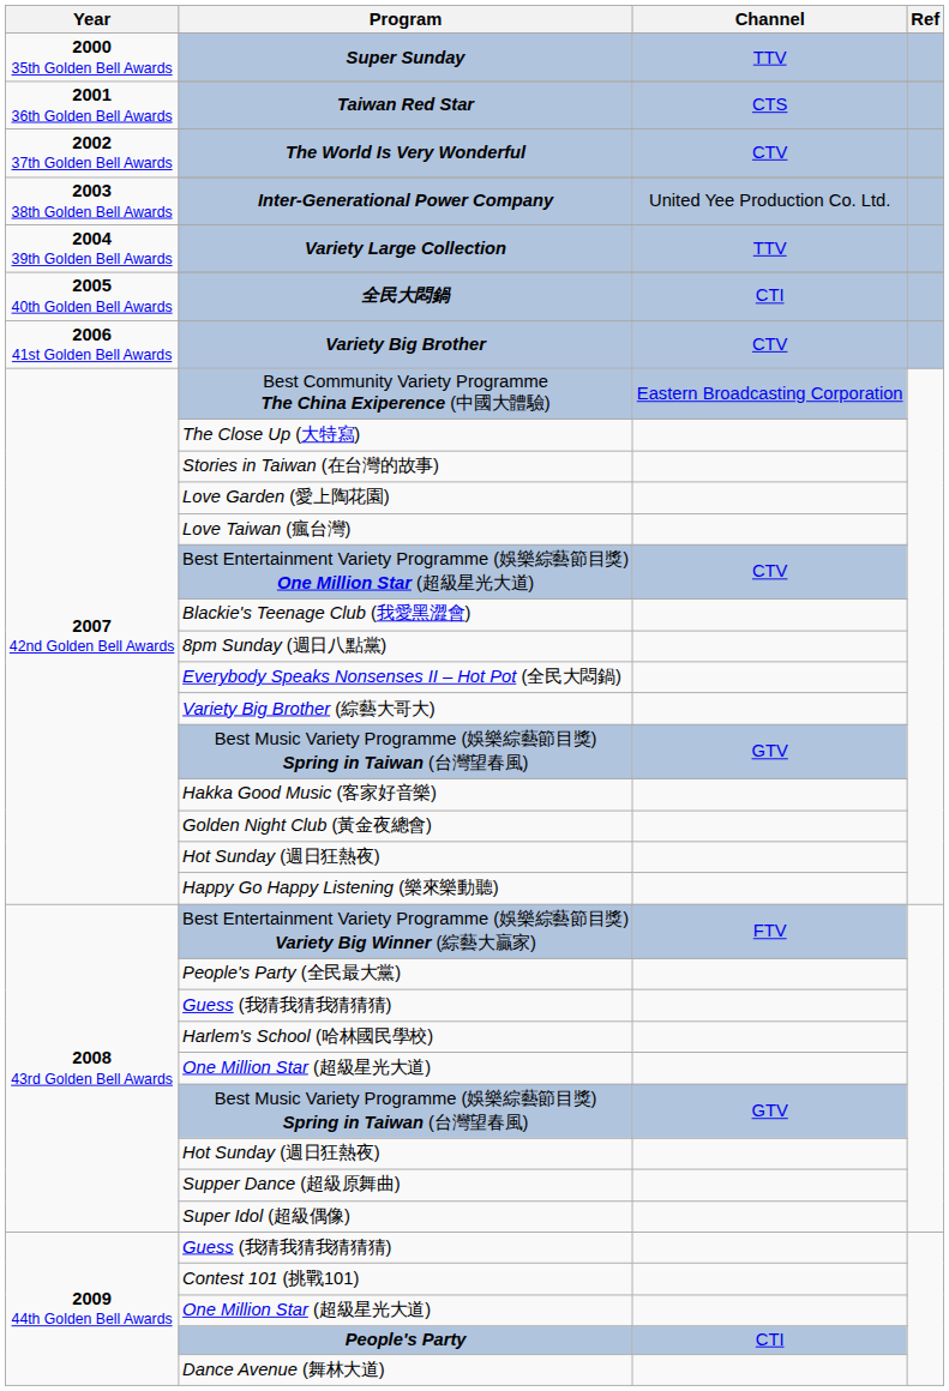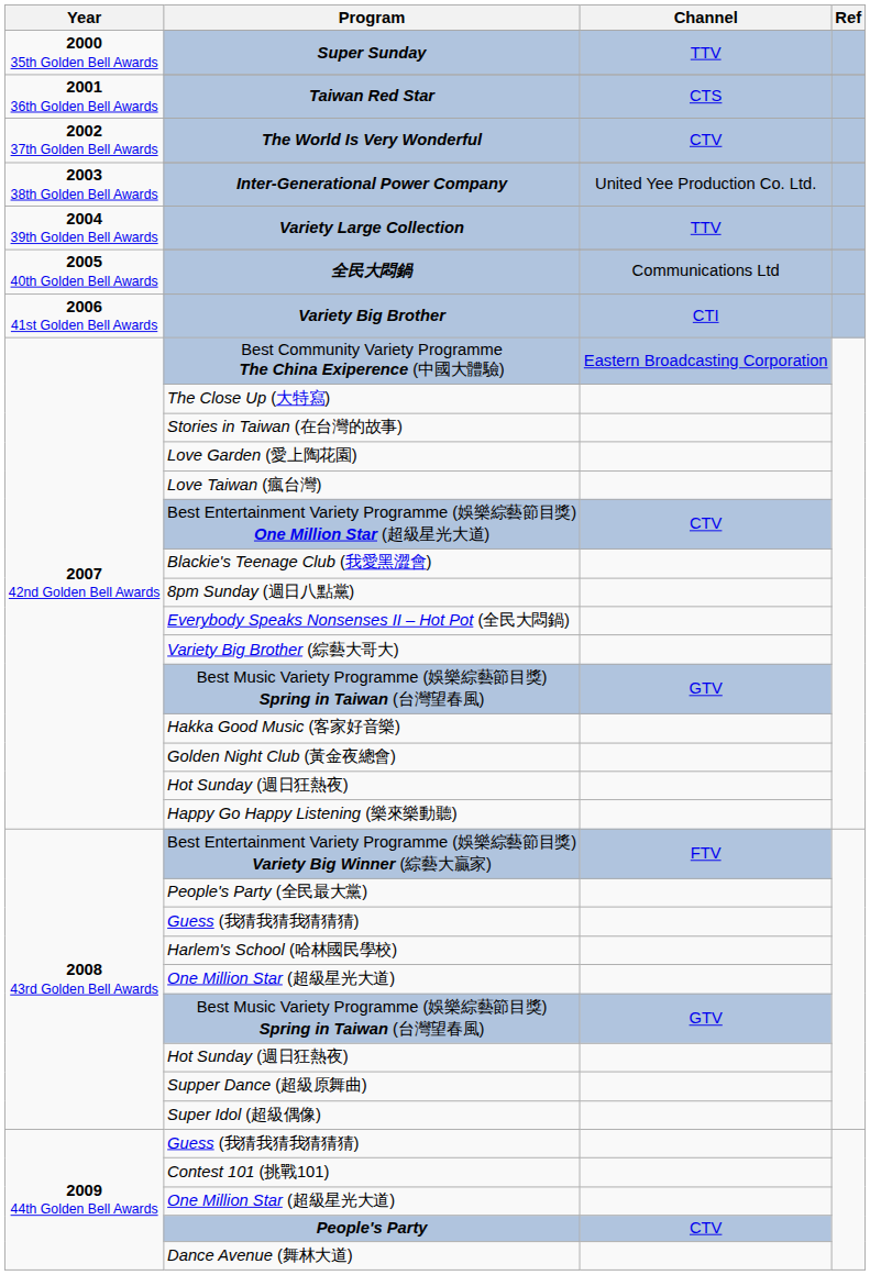 <table class="wikitable sortable">
 <tr style="background:#bebebe;">
 <th>Year</th>
 <th>Program</th>
 <th>Channel</th>
 <th>Ref</th>
 </tr>
 <tr>
 <td rowspan=2 style="text-align:center"><strong>2000</strong> <br> <small><a href='#'>35th Golden Bell Awards</a></small></td>
 </tr>
 <tr rowspan=2 style="background:LightSteelBlue; text-align:center">
 <td><strong><em>Super Sunday</em></strong></td>
 <td><a href='#'>TTV</a></td>
 <td></td>
 </tr>
 <tr>
 <td rowspan=2 style="text-align:center"><strong>2001</strong> <br> <small><a href='#'>36th Golden Bell Awards</a></small></td>
 </tr>
 <tr rowspan=2 style="background:LightSteelBlue; text-align:center">
 <td><strong><em>Taiwan Red Star</em></strong></td>
 <td><a href='#'>CTS</a></td>
 <td></td>
 </tr>
 <tr>
 <td rowspan=2 style="text-align:center"><strong>2002</strong> <br> <small><a href='#'>37th Golden Bell Awards</a></small></td>
 </tr>
 <tr rowspan=2 style="background:LightSteelBlue; text-align:center">
 <td><strong><em>The World Is Very Wonderful</em></strong></td>
 <td><a href='#'>CTV</a></td>
 <td></td>
 </tr>
 <tr>
 <td rowspan=2 style="text-align:center"><strong>2003</strong> <br> <small><a href='#'>38th Golden Bell Awards</a></small></td>
 </tr>
 <tr rowspan=2 style="background:LightSteelBlue; text-align:center">
 <td><strong><em>Inter-Generational Power Company</em></strong></td>
 <td>United Yee Production Co. Ltd.</td>
 <td></td>
 </tr>
 <tr>
 <td rowspan=2 style="text-align:center"><strong>2004</strong> <br> <small><a href='#'>39th Golden Bell Awards</a></small></td>
 </tr>
 <tr rowspan=2 style="background:LightSteelBlue; text-align:center">
 <td><strong><em>Variety Large Collection</em></strong></td>
 <td><a href='#'>TTV</a></td>
 <td></td>
 </tr>
 <tr>
 <td rowspan=2 style="text-align:center"><strong>2005</strong> <br> <small><a href='#'>40th Golden Bell Awards</a></small></td>
 </tr>
 <tr rowspan=2 style="background:LightSteelBlue; text-align:center">
 <td><strong><em>全民大悶鍋</em></strong></td>
-<td><a href='#'>CTI</a></td>
+<td>Communications Ltd</td>
 <td></td>
 </tr>
 <tr>
 <td rowspan=2 style="text-align:center"><strong>2006</strong> <br> <small><a href='#'>41st Golden Bell Awards</a></small></td>
 </tr>
 <tr rowspan=2 style="background:LightSteelBlue; text-align:center">
 <td><strong><em>Variety Big Brother</em></strong></td>
-<td><a href='#'>CTV</a></td>
+<td><a href='#'>CTI</a></td>
 <td></td>
 </tr>
 <tr>
 <td rowspan=15 style="text-align:center"><strong>2007</strong> <br> <small><a href='#'>42nd Golden Bell Awards</a></small></td>
 <td style="background:LightSteelBlue; text-align:center">Best Community Variety Programme <br><strong><em>The China Exiperence</em></strong> (中國大體驗)</td>
 <td style="background:LightSteelBlue; text-align:center"><a href='#'>Eastern Broadcasting Corporation</a></td>
 <td rowspan=15></td>
 </tr>
 <tr>
 <td><em>The Close Up</em> (<a href='#'>大特寫</a>)</td>
 <td></td>
 </tr>
 <tr>
 <td><em>Stories in Taiwan</em> (在台灣的故事)</td>
 <td></td>
 </tr>
 <tr>
 <td><em>Love Garden</em> (愛上陶花園)</td>
 <td></td>
 </tr>
 <tr>
 <td><em>Love Taiwan</em> (瘋台灣)</td>
 <td></td>
 </tr>
 <tr>
 <td style="background:LightSteelBlue; text-align:center">Best Entertainment Variety Programme (娛樂綜藝節目獎)<br> <strong><em><a href='#'>One Million Star</a></em></strong> (超級星光大道)</td>
 <td style="background:LightSteelBlue; text-align:center"><a href='#'>CTV</a></td>
 </tr>
 <tr>
 <td><em>Blackie's Teenage Club</em> (<a href='#'>我愛黑澀會</a>)</td>
 <td></td>
 </tr>
 <tr>
 <td><em>8pm Sunday</em> (週日八點黨)</td>
 <td></td>
 </tr>
 <tr>
 <td><em><a href='#'>Everybody Speaks Nonsenses II – Hot Pot</a></em> (全民大悶鍋)</td>
 <td></td>
 </tr>
 <tr>
 <td><em><a href='#'>Variety Big Brother</a></em> (綜藝大哥大)</td>
 <td></td>
 </tr>
 <tr>
 <td style="background:LightSteelBlue; text-align:center">Best Music Variety Programme (娛樂綜藝節目獎) <br> <strong><em>Spring in Taiwan</em></strong> (台灣望春風)</td>
 <td style="background:LightSteelBlue; text-align:center"><a href='#'>GTV</a></td>
 </tr>
 <tr>
 <td><em>Hakka Good Music</em> (客家好音樂)</td>
 <td></td>
 </tr>
 <tr>
 <td><em>Golden Night Club</em> (黃金夜總會)</td>
 <td></td>
 </tr>
 <tr>
 <td><em>Hot Sunday</em> (週日狂熱夜)</td>
 <td></td>
 </tr>
 <tr>
 <td><em>Happy Go Happy Listening</em> (樂來樂動聽)</td>
 <td></td>
 </tr>
 <tr>
 <td rowspan=9 style="text-align:center"><strong>2008</strong> <br> <small><a href='#'>43rd Golden Bell Awards</a></small></td>
 <td style="background:LightSteelBlue; text-align:center">Best Entertainment Variety Programme (娛樂綜藝節目獎) <br><strong><em>Variety Big Winner</em></strong> (綜藝大贏家)</td>
 <td style="background:LightSteelBlue; text-align:center"><a href='#'>FTV</a></td>
 <td rowspan=9></td>
 </tr>
 <tr>
 <td><em>People's Party</em> (全民最大黨)</td>
 <td></td>
 </tr>
 <tr>
 <td><em><a href='#'>Guess</a></em> (我猜我猜我猜猜猜)</td>
 <td></td>
 </tr>
 <tr>
 <td><em>Harlem's School</em> (哈林國民學校)</td>
 <td></td>
 </tr>
 <tr>
 <td><em><a href='#'>One Million Star</a></em> (超級星光大道)</td>
 <td></td>
 </tr>
 <tr>
 <td style="background:LightSteelBlue; text-align:center">Best Music Variety Programme (娛樂綜藝節目獎) <br> <strong><em>Spring in Taiwan</em></strong> (台灣望春風)</td>
 <td style="background:LightSteelBlue; text-align:center"><a href='#'>GTV</a></td>
 </tr>
 <tr>
 <td><em>Hot Sunday</em> (週日狂熱夜)</td>
 <td></td>
 </tr>
 <tr>
 <td><em>Supper Dance</em> (超級原舞曲)</td>
 <td></td>
 </tr>
 <tr>
 <td><em>Super Idol</em> (超級偶像)</td>
 <td></td>
 </tr>
 <tr>
 <td rowspan=5 style="text-align:center"><strong>2009</strong> <br> <small><a href='#'>44th Golden Bell Awards</a></small></td>
 <td><em><a href='#'>Guess</a></em> (我猜我猜我猜猜猜)</td>
 <td></td>
 <td rowspan=5></td>
 </tr>
 <tr>
 <td><em>Contest 101</em> (挑戰101)</td>
 <td></td>
 </tr>
 <tr>
 <td><em><a href='#'>One Million Star</a></em> (超級星光大道)</td>
 <td></td>
 </tr>
 <tr style="background:LightSteelBlue; text-align:center">
 <td><strong><em>People's Party</em></strong></td>
-<td><a href='#'>CTI</a></td>
+<td><a href='#'>CTV</a></td>
 </tr>
 <tr>
 <td><em>Dance Avenue</em> (舞林大道)</td>
 <td></td>
 </tr>
 </table>
